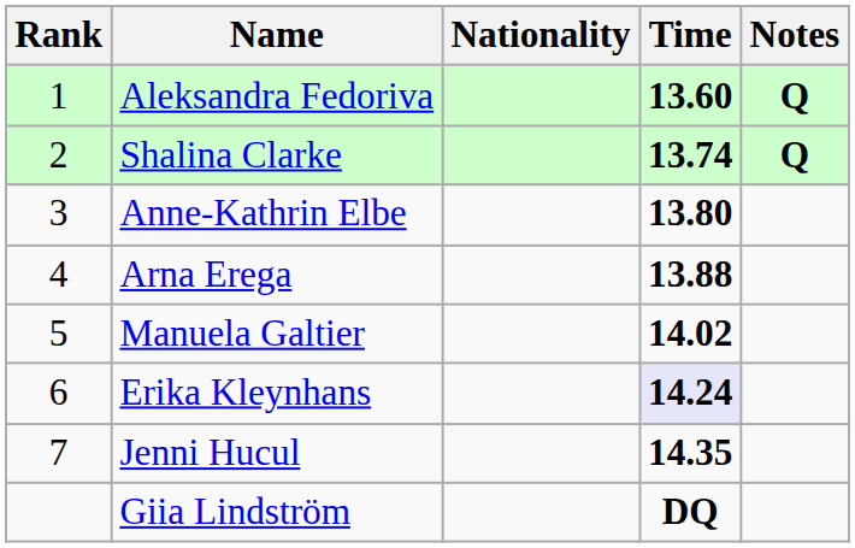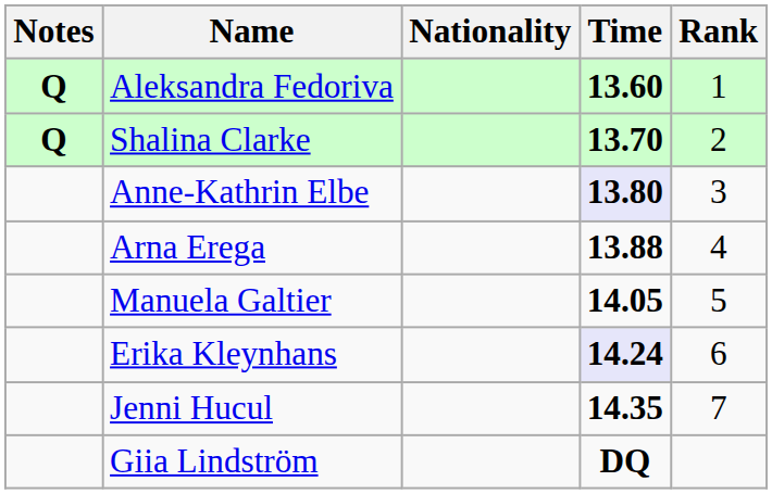 <table class="wikitable sortable" style="text-align:center">
 <tr>
-<th>Rank</th>
+<th>Notes</th>
 <th>Name</th>
 <th>Nationality</th>
 <th>Time</th>
-<th>Notes</th>
+<th>Rank</th>
 </tr>
 <tr bgcolor=ccffcc>
-<td>1</td>
+<td><strong>Q</strong></td>
 <td align=left><a href='#'>Aleksandra Fedoriva</a></td>
 <td align=left></td>
 <td><strong>13.60</strong></td>
-<td><strong>Q</strong></td>
+<td>1</td>
 </tr>
 <tr bgcolor=ccffcc>
-<td>2</td>
+<td><strong>Q</strong></td>
 <td align=left><a href='#'>Shalina Clarke</a></td>
 <td align=left></td>
-<td><strong>13.74</strong></td>
-<td><strong>Q</strong></td>
+<td><strong>13.70</strong></td>
+<td>2</td>
 </tr>
 <tr>
-<td>3</td>
+<td></td>
 <td align=left><a href='#'>Anne-Kathrin Elbe</a></td>
 <td align=left></td>
-<td><strong>13.80</strong></td>
-<td></td>
+<td style="background: lavender;"><strong>13.80</strong></td>
+<td>3</td>
 </tr>
 <tr>
-<td>4</td>
+<td></td>
 <td align=left><a href='#'>Arna Erega</a></td>
 <td align=left></td>
 <td><strong>13.88</strong></td>
-<td></td>
+<td>4</td>
 </tr>
 <tr>
-<td>5</td>
+<td></td>
 <td align=left><a href='#'>Manuela Galtier</a></td>
 <td align=left></td>
-<td><strong>14.02</strong></td>
-<td></td>
+<td><strong>14.05</strong></td>
+<td>5</td>
 </tr>
 <tr>
-<td>6</td>
+<td></td>
 <td align=left><a href='#'>Erika Kleynhans</a></td>
 <td align=left></td>
 <td style="background: lavender;"><strong>14.24</strong></td>
-<td></td>
+<td>6</td>
 </tr>
 <tr>
-<td>7</td>
+<td></td>
 <td align=left><a href='#'>Jenni Hucul</a></td>
 <td align=left></td>
 <td><strong>14.35</strong></td>
-<td></td>
+<td>7</td>
 </tr>
 <tr>
 <td></td>
 <td align=left><a href='#'>Giia Lindström</a></td>
 <td align=left></td>
 <td><strong>DQ</strong></td>
 <td></td>
 </tr>
 </table>
